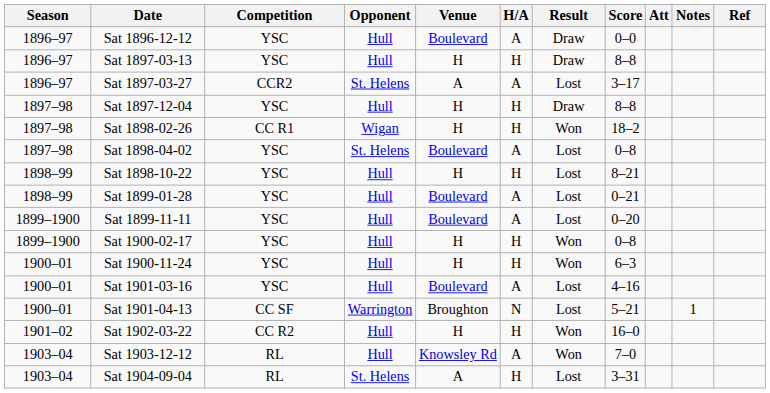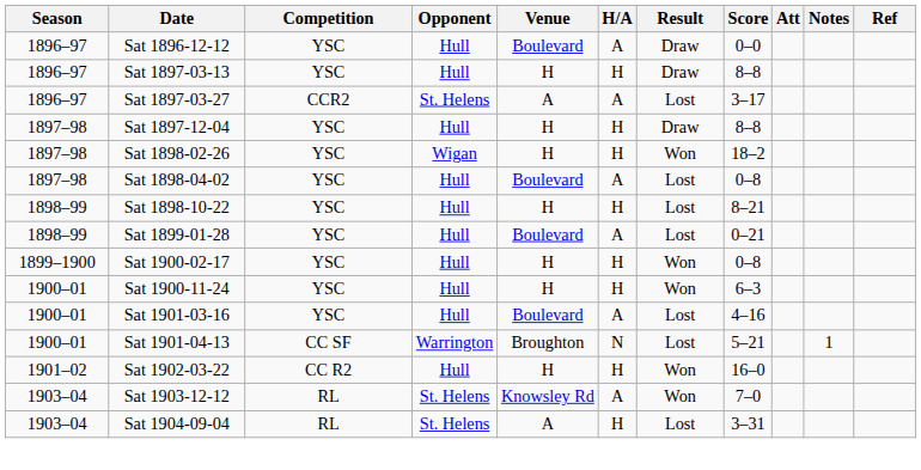 <table class="wikitable" style ="text-align:center;">
 <tr>
 <th width=90 abbr="season">Season</th>
 <th width=120 abbr="Date">Date</th>
 <th width=150 abbr="C ompetit ion">Competition</th>
 <th wid th=150 abbr="Opp">Opponent</th>
 <th width 150 abbr="Venue">Venue</th>
 <th width 50 abbr="H/A">H/A</th>
 <th width=75 abbr="Result">Result</th>
 <th width 100 abbr="Score">Score</th>
 <th width 150 abbr=" Att ">Att</th>
 <th width=40 abbr="Notes">Notes</th>
 <th width=50 abbr="Ref">Ref</th>
 </tr>
 <tr>
 <td>1896–97</td>
 <td>Sat 1896-12-12</td>
 <td>YSC</td>
 <td><a href='#'>Hull</a></td>
 <td><a href='#'>Boulevard</a></td>
 <td>A</td>
 <td>Draw</td>
 <td>0–0</td>
 <td></td>
 <td></td>
 <td></td>
 </tr>
 <tr>
 <td>1896–97</td>
 <td>Sat 1897-03-13</td>
 <td>YSC</td>
 <td><a href='#'>Hull</a></td>
 <td>H</td>
 <td>H</td>
 <td>Draw</td>
 <td>8–8</td>
 <td></td>
 <td></td>
 <td></td>
 </tr>
 <tr>
 <td>1896–97</td>
 <td>Sat 1897-03-27</td>
 <td>CCR2</td>
 <td><a href='#'>St. Helens</a></td>
 <td>A</td>
 <td>A</td>
 <td>Lost</td>
 <td>3–17</td>
 <td></td>
 <td></td>
 <td></td>
 </tr>
 <tr>
 <td>1897–98</td>
 <td>Sat 1897-12-04</td>
 <td>YSC</td>
 <td><a href='#'>Hull</a></td>
 <td>H</td>
 <td>H</td>
 <td>Draw</td>
 <td>8–8</td>
 <td></td>
 <td></td>
 <td></td>
 </tr>
 <tr>
 <td>1897–98</td>
 <td>Sat 1898-02-26</td>
-<td>CC R1</td>
+<td>YSC</td>
 <td><a href='#'>Wigan</a></td>
 <td>H</td>
 <td>H</td>
 <td>Won</td>
 <td>18–2</td>
 <td></td>
 <td></td>
 <td></td>
 </tr>
 <tr>
 <td>1897–98</td>
 <td>Sat 1898-04-02</td>
 <td>YSC</td>
-<td><a href='#'>St. Helens</a></td>
+<td><a href='#'>Hull</a></td>
 <td><a href='#'>Boulevard</a></td>
 <td>A</td>
 <td>Lost</td>
 <td>0–8</td>
 <td></td>
 <td></td>
 <td></td>
 </tr>
 <tr>
 <td>1898–99</td>
 <td>Sat 1898-10-22</td>
 <td>YSC</td>
 <td><a href='#'>Hull</a></td>
 <td>H</td>
 <td>H</td>
 <td>Lost</td>
 <td>8–21</td>
 <td></td>
 <td></td>
 <td></td>
 </tr>
 <tr>
 <td>1898–99</td>
 <td>Sat 1899-01-28</td>
 <td>YSC</td>
 <td><a href='#'>Hull</a></td>
 <td><a href='#'>Boulevard</a></td>
 <td>A</td>
 <td>Lost</td>
 <td>0–21</td>
-<td></td>
-<td></td>
-<td></td>
-</tr>
-<tr>
-<td>1899–1900</td>
-<td>Sat 1899-11-11</td>
-<td>YSC</td>
-<td><a href='#'>Hull</a></td>
-<td><a href='#'>Boulevard</a></td>
-<td>A</td>
-<td>Lost</td>
-<td>0–20</td>
 <td></td>
 <td></td>
 <td></td>
 </tr>
 <tr>
 <td>1899–1900</td>
 <td>Sat 1900-02-17</td>
 <td>YSC</td>
 <td><a href='#'>Hull</a></td>
 <td>H</td>
 <td>H</td>
 <td>Won</td>
 <td>0–8</td>
 <td></td>
 <td></td>
 <td></td>
 </tr>
 <tr>
 <td>1900–01</td>
 <td>Sat 1900-11-24</td>
 <td>YSC</td>
 <td><a href='#'>Hull</a></td>
 <td>H</td>
 <td>H</td>
 <td>Won</td>
 <td>6–3</td>
 <td></td>
 <td></td>
 <td></td>
 </tr>
 <tr>
 <td>1900–01</td>
 <td>Sat 1901-03-16</td>
 <td>YSC</td>
 <td><a href='#'>Hull</a></td>
 <td><a href='#'>Boulevard</a></td>
 <td>A</td>
 <td>Lost</td>
 <td>4–16</td>
 <td></td>
 <td></td>
 <td></td>
 </tr>
 <tr>
 <td>1900–01</td>
 <td>Sat 1901-04-13</td>
 <td>CC SF</td>
 <td><a href='#'>Warrington</a></td>
 <td>Broughton</td>
 <td>N</td>
 <td>Lost</td>
 <td>5–21</td>
 <td></td>
 <td>1</td>
 <td></td>
 </tr>
 <tr>
 <td>1901–02</td>
 <td>Sat 1902-03-22</td>
 <td>CC R2</td>
 <td><a href='#'>Hull</a></td>
 <td>H</td>
 <td>H</td>
 <td>Won</td>
 <td>16–0</td>
 <td></td>
 <td></td>
 <td></td>
 </tr>
 <tr>
 <td>1903–04</td>
 <td>Sat 1903-12-12</td>
 <td>RL</td>
-<td><a href='#'>Hull</a></td>
+<td><a href='#'>St. Helens</a></td>
 <td><a href='#'>Knowsley Rd</a></td>
 <td>A</td>
 <td>Won</td>
 <td>7–0</td>
 <td></td>
 <td></td>
 <td></td>
 </tr>
 <tr>
 <td>1903–04</td>
 <td>Sat 1904-09-04</td>
 <td>RL</td>
 <td><a href='#'>St. Helens</a></td>
 <td>A</td>
 <td>H</td>
 <td>Lost</td>
 <td>3–31</td>
 <td></td>
 <td></td>
 <td></td>
 </tr>
 </table>
